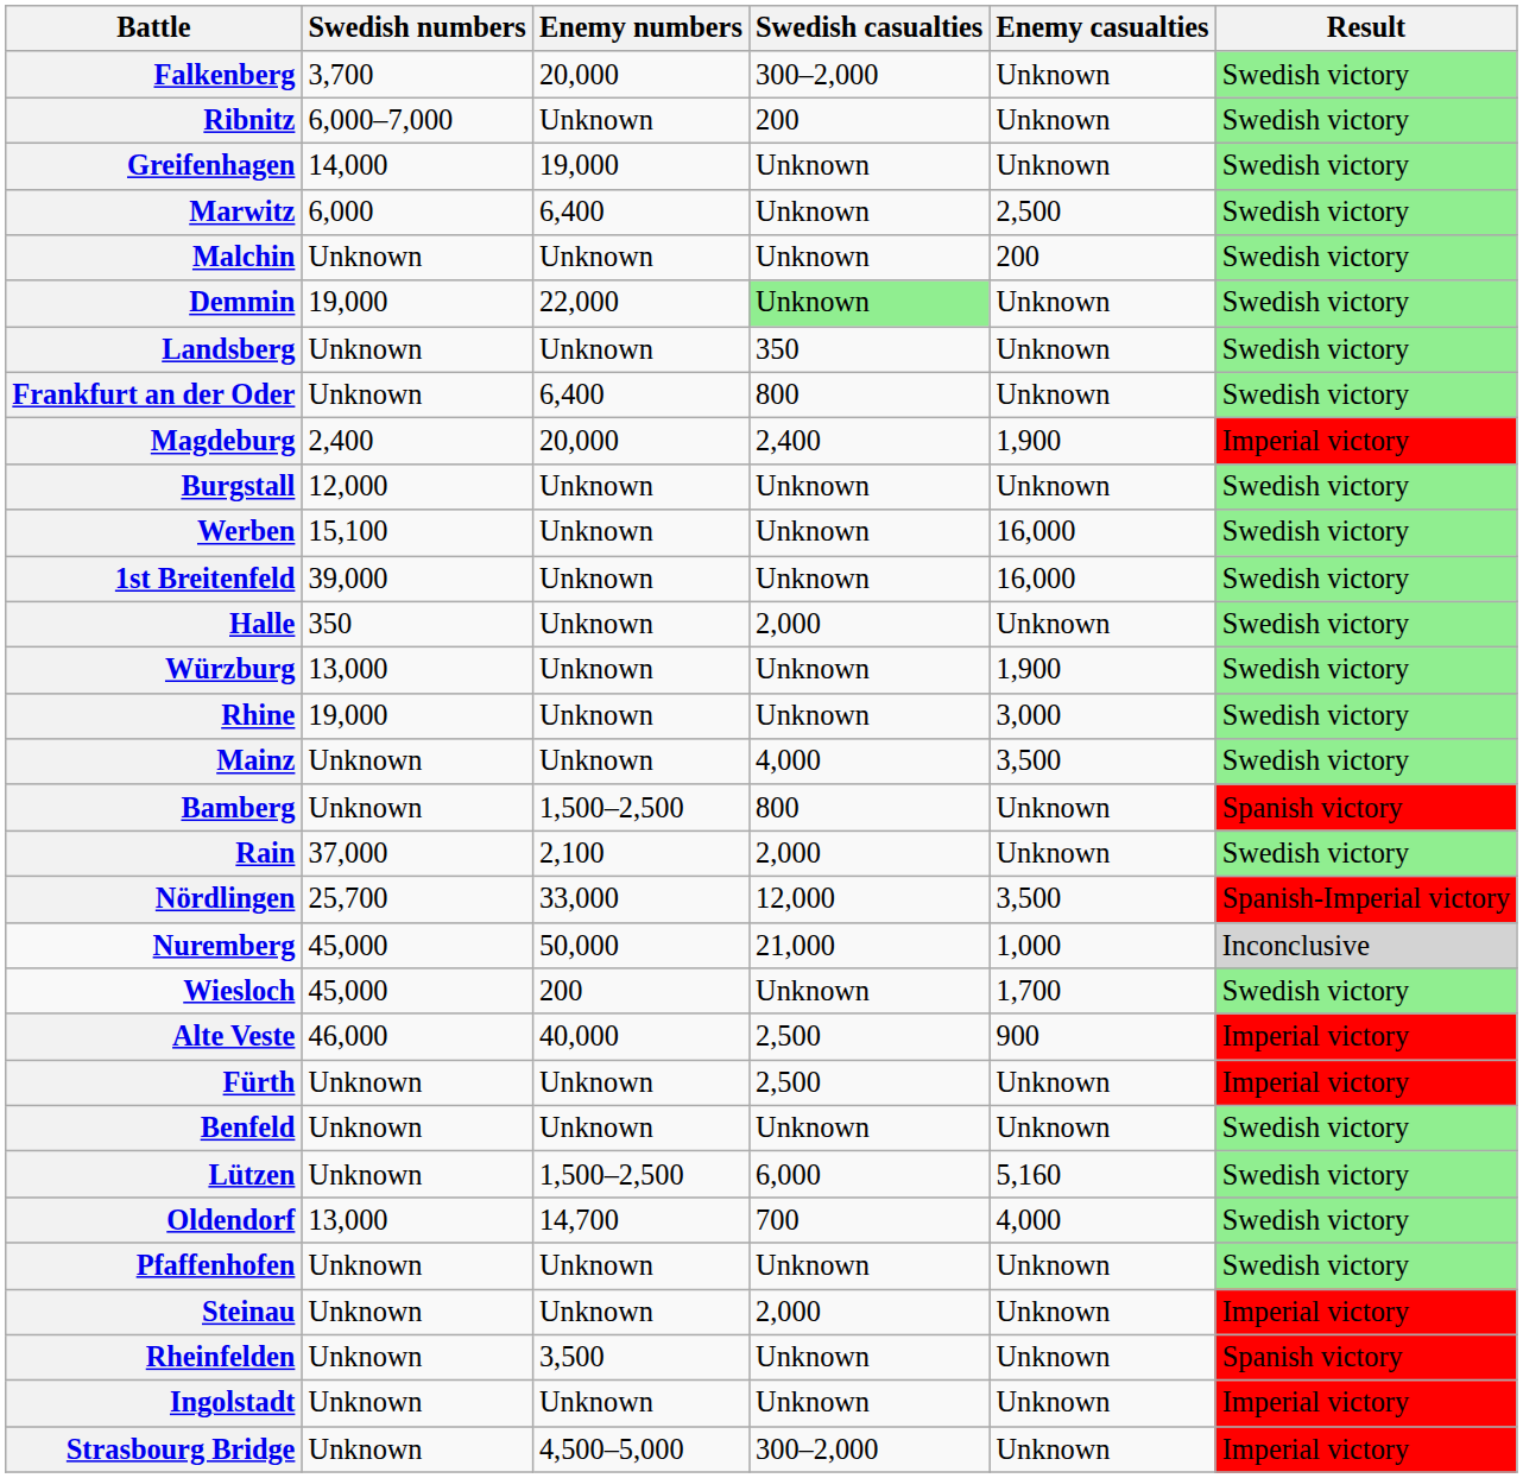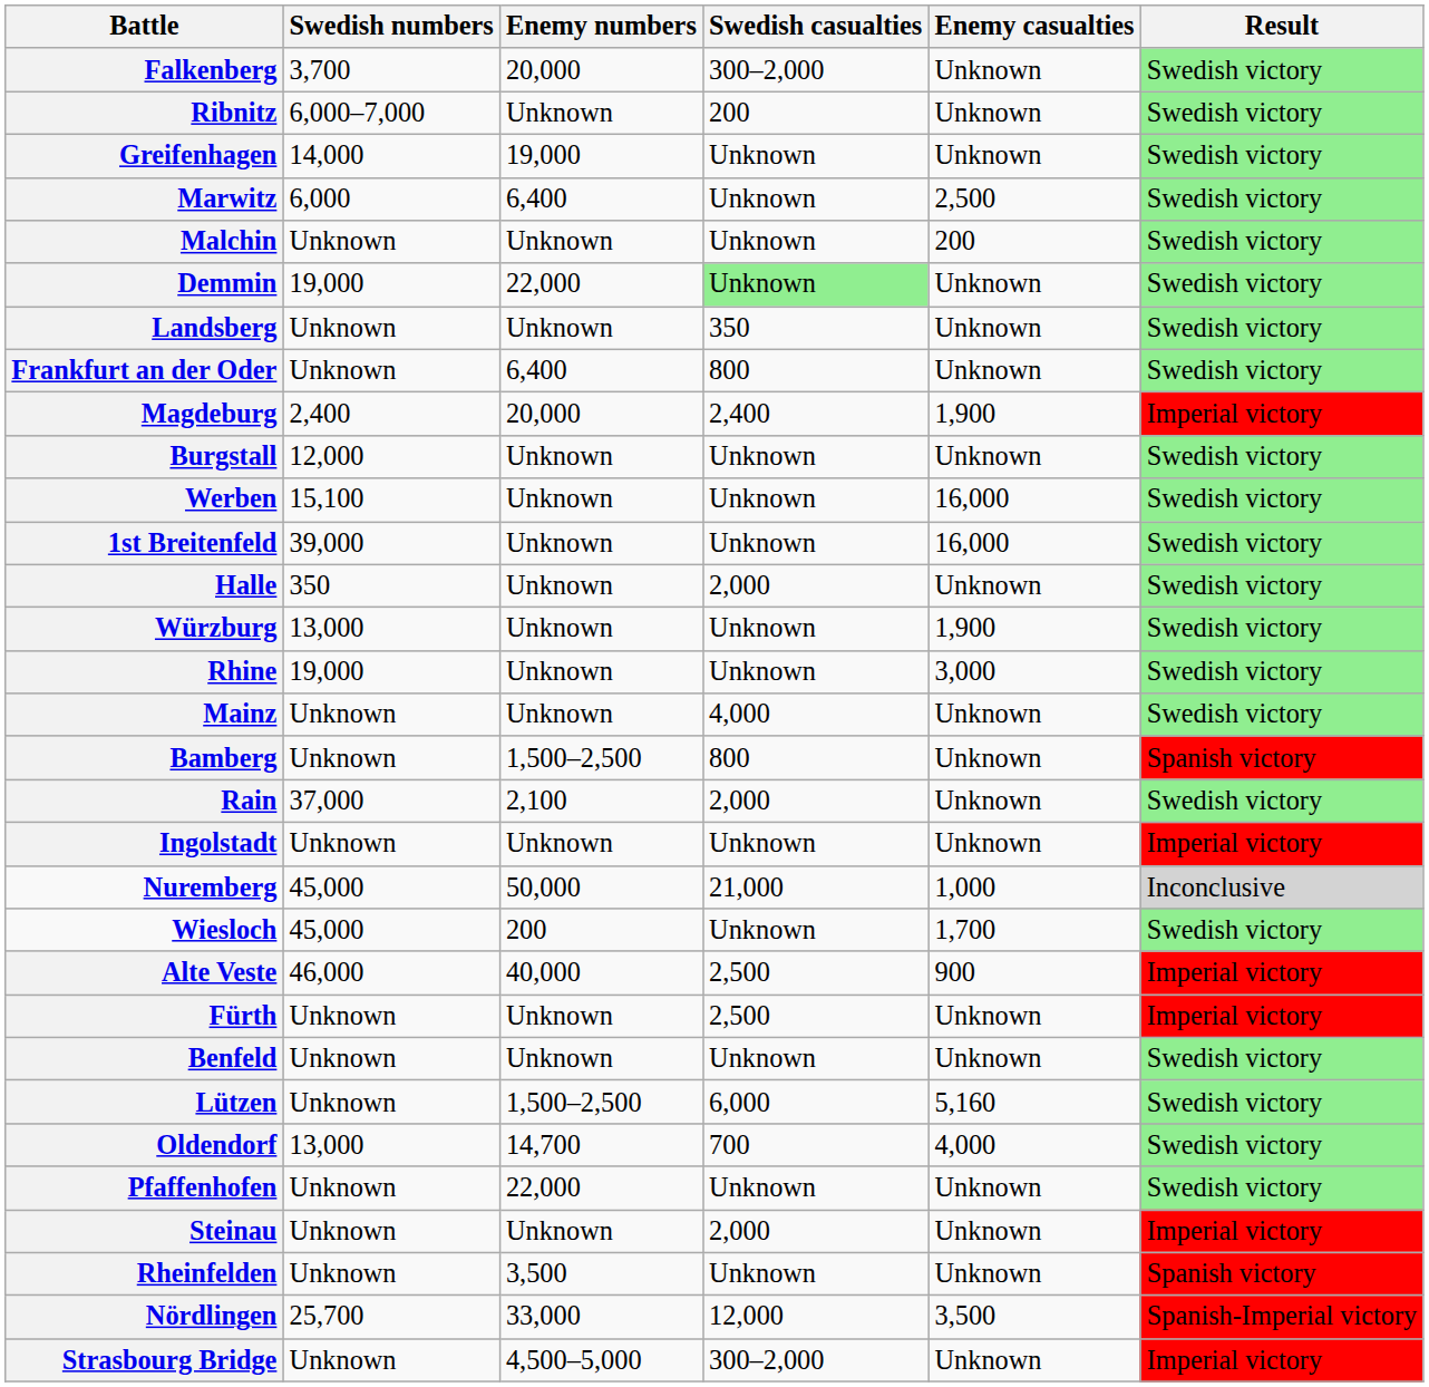 <table class="wikitable">
 <tr style="vertical-align:bottom; border-bottom:1px solid #999; ">
 <th>Battle</th>
 <th>Swedish numbers</th>
 <th>Enemy numbers</th>
 <th>Swedish casualties</th>
 <th>Enemy casualties</th>
 <th>Result</th>
 </tr>
 <tr>
 <th style="text-align:right;"><a href='#'>Falkenberg</a></th>
 <td>3,700</td>
 <td>20,000</td>
 <td>300–2,000</td>
 <td>Unknown</td>
 <td style="background:lightgreen">Swedish victory</td>
 </tr>
 <tr>
 <th style="text-align:right;"><a href='#'>Ribnitz</a></th>
 <td>6,000–7,000</td>
 <td>Unknown</td>
 <td>200</td>
 <td>Unknown</td>
 <td style="background:lightgreen">Swedish victory</td>
 </tr>
 <tr>
 <th style="text-align:right;"><a href='#'>Greifenhagen</a></th>
 <td>14,000</td>
 <td>19,000</td>
 <td>Unknown</td>
 <td>Unknown</td>
 <td style="background:lightgreen">Swedish victory</td>
 </tr>
 <tr>
 <th style="text-align:right;"><a href='#'>Marwitz</a></th>
 <td>6,000</td>
 <td>6,400</td>
 <td>Unknown</td>
 <td>2,500</td>
 <td style="background:lightgreen">Swedish victory</td>
 </tr>
 <tr>
 <th style="text-align:right;"><a href='#'>Malchin</a></th>
 <td>Unknown</td>
 <td>Unknown</td>
 <td>Unknown</td>
 <td>200</td>
 <td style="background:lightgreen">Swedish victory</td>
 </tr>
 <tr>
 <th style="text-align:right;"><a href='#'>Demmin</a></th>
 <td>19,000</td>
 <td>22,000</td>
 <td style="background: lightgreen;">Unknown</td>
 <td>Unknown</td>
 <td style="background:lightgreen">Swedish victory</td>
 </tr>
 <tr>
 <th style="text-align:right;"><a href='#'>Landsberg</a></th>
 <td>Unknown</td>
 <td>Unknown</td>
 <td>350</td>
 <td>Unknown</td>
 <td style="background:lightgreen">Swedish victory</td>
 </tr>
 <tr>
 <th style="text-align:right;"><a href='#'>Frankfurt an der Oder</a></th>
 <td>Unknown</td>
 <td>6,400</td>
 <td>800</td>
 <td>Unknown</td>
 <td style="background:lightgreen">Swedish victory</td>
 </tr>
 <tr>
 <th style="text-align:right;"><a href='#'>Magdeburg</a></th>
 <td>2,400</td>
 <td>20,000</td>
 <td>2,400</td>
 <td>1,900</td>
 <td style="background:red">Imperial victory</td>
 </tr>
 <tr>
 <th style="text-align:right;"><a href='#'>Burgstall</a></th>
 <td>12,000</td>
 <td>Unknown</td>
 <td>Unknown</td>
 <td>Unknown</td>
 <td style="background:lightgreen">Swedish victory</td>
 </tr>
 <tr>
 <th style="text-align:right;"><a href='#'>Werben</a></th>
 <td>15,100</td>
 <td>Unknown</td>
 <td>Unknown</td>
 <td>16,000</td>
 <td style="background:lightgreen">Swedish victory</td>
 </tr>
 <tr>
 <th style="text-align:right;"><a href='#'>1st Breitenfeld</a></th>
 <td>39,000</td>
 <td>Unknown</td>
 <td>Unknown</td>
 <td>16,000</td>
 <td style="background:lightgreen">Swedish victory</td>
 </tr>
 <tr>
 <th style="text-align:right;"><a href='#'>Halle</a></th>
 <td>350</td>
 <td>Unknown</td>
 <td>2,000</td>
 <td>Unknown</td>
 <td style="background:lightgreen">Swedish victory</td>
 </tr>
 <tr>
 <th style="text-align:right;"><a href='#'>Würzburg</a></th>
 <td>13,000</td>
 <td>Unknown</td>
 <td>Unknown</td>
 <td>1,900</td>
 <td style="background:lightgreen">Swedish victory</td>
 </tr>
 <tr>
 <th style="text-align:right;"><a href='#'>Rhine</a></th>
 <td>19,000</td>
 <td>Unknown</td>
 <td>Unknown</td>
 <td>3,000</td>
 <td style="background:lightgreen">Swedish victory</td>
 </tr>
 <tr>
 <th style="text-align:right;"><a href='#'>Mainz</a></th>
 <td>Unknown</td>
 <td>Unknown</td>
 <td>4,000</td>
-<td>3,500</td>
+<td>Unknown</td>
 <td style="background:lightgreen">Swedish victory</td>
 </tr>
 <tr>
 <th style="text-align:right;"><a href='#'>Bamberg</a></th>
 <td>Unknown</td>
 <td>1,500–2,500</td>
 <td>800</td>
 <td>Unknown</td>
 <td style="background:red">Spanish victory</td>
 </tr>
 <tr>
 <th style="text-align:right;"><a href='#'>Rain</a></th>
 <td>37,000</td>
 <td>2,100</td>
 <td>2,000</td>
 <td>Unknown</td>
 <td style="background:lightgreen">Swedish victory</td>
 </tr>
 <tr>
-<th style="text-align:right;"><a href='#'>Nördlingen</a></th>
-<td>25,700</td>
-<td>33,000</td>
-<td>12,000</td>
-<td>3,500</td>
-<td style="background:red">Spanish-Imperial victory</td>
+<th style="text-align:right;"><a href='#'>Ingolstadt</a></th>
+<td>Unknown</td>
+<td>Unknown</td>
+<td>Unknown</td>
+<td>Unknown</td>
+<td style="background:red">Imperial victory</td>
 </tr>
 <tr>
 <td ! style="text-align:right;"><strong><a href='#'>Nuremberg</a></strong></td>
 <td>45,000</td>
 <td>50,000</td>
 <td>21,000</td>
 <td>1,000</td>
 <td style="background:lightgrey">Inconclusive</td>
 </tr>
 <tr>
 <td ! style="text-align:right;"><strong><a href='#'>Wiesloch</a></strong></td>
 <td>45,000</td>
 <td>200</td>
 <td>Unknown</td>
 <td>1,700</td>
 <td style="background:lightgreen">Swedish victory</td>
 </tr>
 <tr>
 <th style="text-align:right;"><a href='#'>Alte Veste</a></th>
 <td>46,000</td>
 <td>40,000</td>
 <td>2,500</td>
 <td>900</td>
 <td style="background:red">Imperial victory</td>
 </tr>
 <tr>
 <th style="text-align:right;"><a href='#'>Fürth</a></th>
 <td>Unknown</td>
 <td>Unknown</td>
 <td>2,500</td>
 <td>Unknown</td>
 <td style="background:red">Imperial victory</td>
 </tr>
 <tr>
 <th style="text-align:right;"><a href='#'>Benfeld</a></th>
 <td>Unknown</td>
 <td>Unknown</td>
 <td>Unknown</td>
 <td>Unknown</td>
 <td style="background:lightgreen">Swedish victory</td>
 </tr>
 <tr>
 <th style="text-align:right;"><a href='#'>Lützen</a></th>
 <td>Unknown</td>
 <td>1,500–2,500</td>
 <td>6,000</td>
 <td>5,160</td>
 <td style="background:lightgreen">Swedish victory</td>
 </tr>
 <tr>
 <th style="text-align:right;"><a href='#'>Oldendorf</a></th>
 <td>13,000</td>
 <td>14,700</td>
 <td>700</td>
 <td>4,000</td>
 <td style="background:lightgreen">Swedish victory</td>
 </tr>
 <tr>
 <th style="text-align:right;"><a href='#'>Pfaffenhofen</a></th>
 <td>Unknown</td>
-<td>Unknown</td>
+<td>22,000</td>
 <td>Unknown</td>
 <td>Unknown</td>
 <td style="background:lightgreen">Swedish victory</td>
 </tr>
 <tr>
 <th style="text-align:right;"><a href='#'>Steinau</a></th>
 <td>Unknown</td>
 <td>Unknown</td>
 <td>2,000</td>
 <td>Unknown</td>
 <td style="background:red">Imperial victory</td>
 </tr>
 <tr>
 <th style="text-align:right;"><a href='#'>Rheinfelden</a></th>
 <td>Unknown</td>
 <td>3,500</td>
 <td>Unknown</td>
 <td>Unknown</td>
 <td style="background:red">Spanish victory</td>
 </tr>
 <tr>
-<th style="text-align:right;"><a href='#'>Ingolstadt</a></th>
-<td>Unknown</td>
-<td>Unknown</td>
-<td>Unknown</td>
-<td>Unknown</td>
-<td style="background:red">Imperial victory</td>
+<th style="text-align:right;"><a href='#'>Nördlingen</a></th>
+<td>25,700</td>
+<td>33,000</td>
+<td>12,000</td>
+<td>3,500</td>
+<td style="background:red">Spanish-Imperial victory</td>
 </tr>
 <tr>
 <th style="text-align:right;"><a href='#'>Strasbourg Bridge</a></th>
 <td>Unknown</td>
 <td>4,500–5,000</td>
 <td>300–2,000</td>
 <td>Unknown</td>
 <td style="background:red">Imperial victory</td>
 </tr>
 </table>
